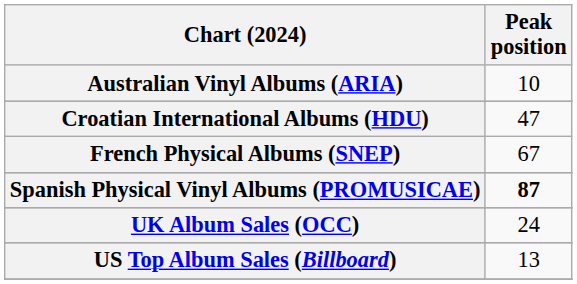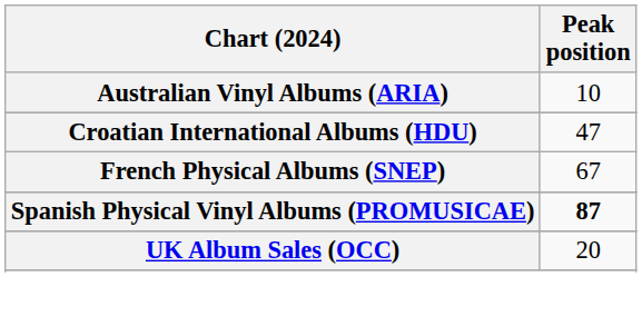 <table class="wikitable sortable plainrowheaders" style="text-align:center">
 <tr>
 <th scope="col">Chart (2024)</th>
 <th scope="col">Peak<br>position</th>
 </tr>
 <tr>
 <th scope="row">Australian Vinyl Albums (<a href='#'>ARIA</a>)</th>
 <td>10</td>
 </tr>
 <tr>
 </tr>
 <tr>
 <th scope="row">Croatian International Albums (<a href='#'>HDU</a>)</th>
 <td>47</td>
 </tr>
 <tr>
 <th scope="row">French Physical Albums (<a href='#'>SNEP</a>)</th>
 <td>67</td>
 </tr>
 <tr>
 </tr>
 <tr>
 </tr>
 <tr>
 <th scope="row">Spanish Physical Vinyl Albums (<a href='#'>PROMUSICAE</a>)</th>
 <td><strong>87</strong></td>
 </tr>
 <tr>
 </tr>
 <tr>
 <th scope="row"><a href='#'>UK Album Sales</a> (<a href='#'>OCC</a>)</th>
-<td>24</td>
+<td>20</td>
 </tr>
 <tr>
-</tr>
-<tr>
-<th scope="row">US <a href='#'>Top Album Sales</a> (<em><a href='#'>Billboard</a></em>)</th>
-<td>13</td>
 </tr>
 <tr>
 </tr>
 <tr>
 </tr>
 </table>
